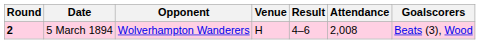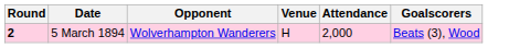 <table class="wikitable">
 <tr>
 <th>Round</th>
 <th>Date</th>
 <th>Opponent</th>
 <th>Venue</th>
-<th>Result</th>
 <th>Attendance</th>
 <th>Goalscorers</th>
 </tr>
 <tr style="background-color: #ffd0e3;">
 <td><strong>2</strong></td>
 <td>5 March 1894</td>
 <td><a href='#'>Wolverhampton Wanderers</a></td>
 <td>H</td>
-<td>4–6</td>
-<td>2,008</td>
+<td>2,000</td>
 <td><a href='#'>Beats</a> (3), <a href='#'>Wood</a></td>
 </tr>
 </table>
